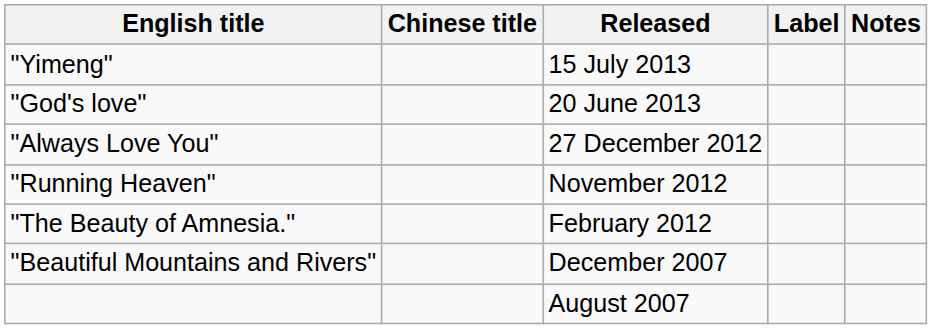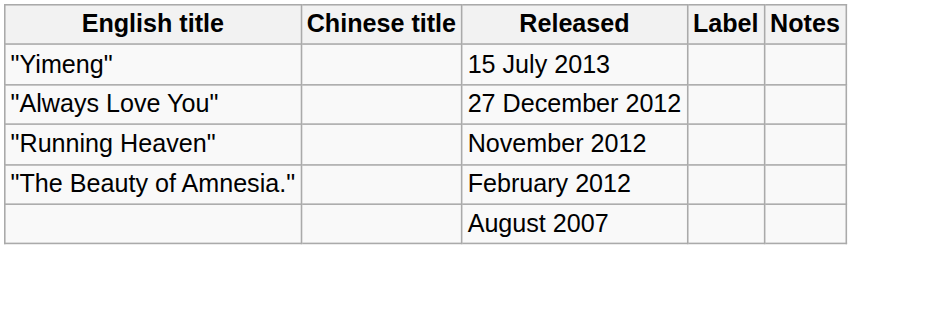 <table class="wikitable">
 <tr>
 <th>English title</th>
 <th>Chinese title</th>
 <th>Released</th>
 <th>Label</th>
 <th>Notes</th>
 </tr>
 <tr>
 <td>"Yimeng"</td>
 <td></td>
 <td>15 July 2013</td>
-<td></td>
-<td></td>
-</tr>
-<tr>
-<td>"God's love"</td>
-<td></td>
-<td>20 June 2013</td>
 <td></td>
 <td></td>
 </tr>
 <tr>
 <td>"Always Love You"</td>
 <td></td>
 <td>27 December 2012</td>
 <td></td>
 <td></td>
 </tr>
 <tr>
 <td>"Running Heaven"</td>
 <td></td>
 <td>November 2012</td>
 <td></td>
 <td></td>
 </tr>
 <tr>
 <td>"The Beauty of Amnesia."</td>
 <td></td>
 <td>February 2012</td>
 <td></td>
 <td></td>
 </tr>
 <tr>
-<td>"Beautiful Mountains and Rivers"</td>
-<td></td>
-<td>December 2007</td>
-<td></td>
-<td></td>
-</tr>
-<tr>
 <td></td>
 <td></td>
 <td>August 2007</td>
 <td></td>
 <td></td>
 </tr>
 </table>
